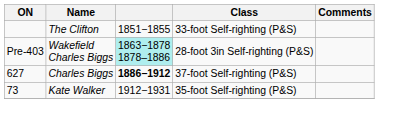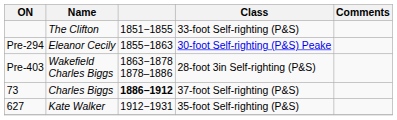 <table class="wikitable">
 <tr>
 <th>ON</th>
 <th>Name</th>
 <th></th>
 <th>Class</th>
 <th>Comments</th>
 </tr>
 <tr>
 <td></td>
 <td><em>The Clifton</em></td>
 <td>1851−1855</td>
 <td>33-foot Self-righting (P&S)</td>
 <td></td>
 </tr>
 <tr>
+<td>Pre-294</td>
+<td><em>Eleanor Cecily</em></td>
+<td>1855−1863</td>
+<td><a href='#'>30-foot Self-righting (P&S) Peake</a></td>
+<td></td>
+</tr>
+<tr>
 <td>Pre-403</td>
 <td><em>Wakefield</em><br><em>Charles Biggs</em></td>
-<td style="background: paleturquoise;">1863−1878<br>1878–1886</td>
+<td>1863−1878<br>1878–1886</td>
 <td>28-foot 3in Self-righting (P&S)</td>
 <td></td>
 </tr>
 <tr>
-<td>627</td>
+<td>73</td>
 <td><em>Charles Biggs</em></td>
 <td><strong>1886−1912</strong></td>
 <td>37-foot Self-righting (P&S)</td>
 <td></td>
 </tr>
 <tr>
-<td>73</td>
+<td>627</td>
 <td><em>Kate Walker</em></td>
 <td>1912−1931</td>
 <td>35-foot Self-righting (P&S)</td>
 <td></td>
 </tr>
 <tr>
 </tr>
 </table>
